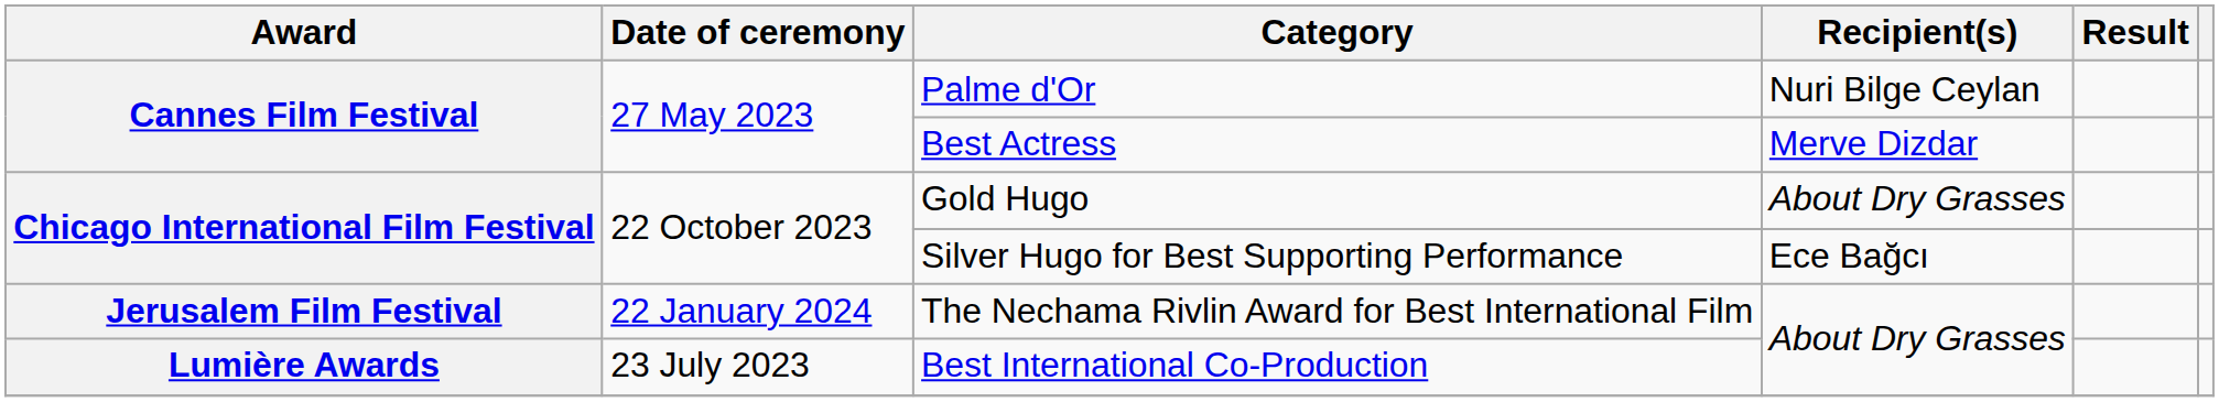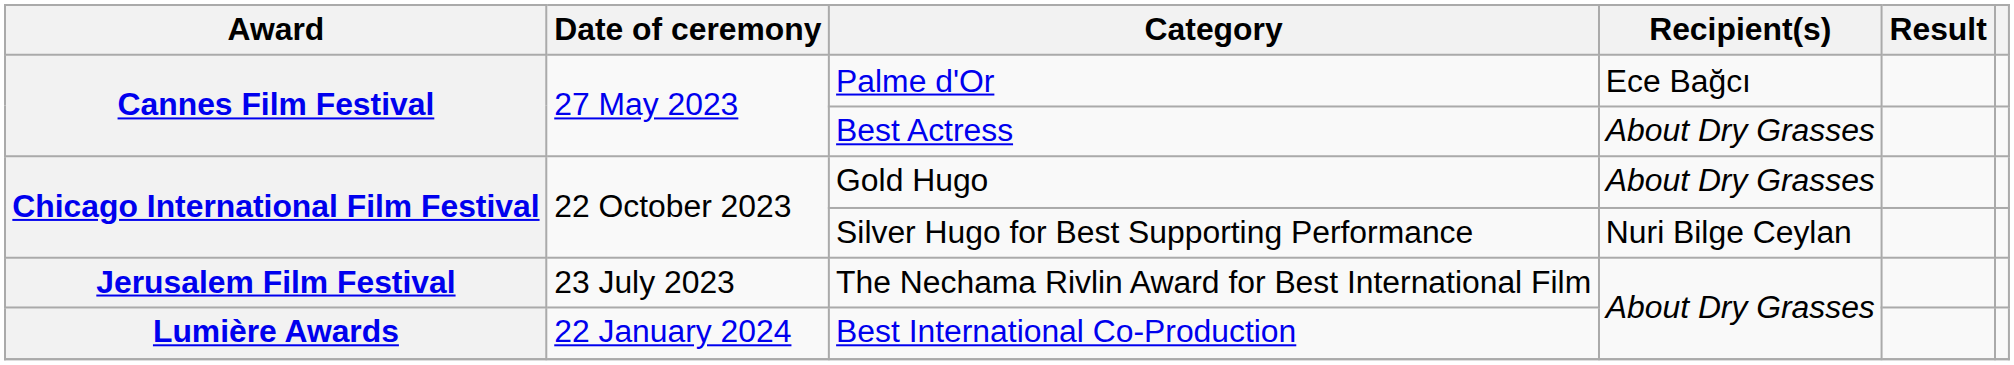 <table class="wikitable sortable plainrowheaders">
 <tr>
 <th scope="col">Award</th>
 <th scope="col">Date of ceremony</th>
 <th scope="col">Category</th>
 <th scope="col">Recipient(s)</th>
 <th scope="col">Result</th>
 <th scope="col" class="unsortable"></th>
 </tr>
 <tr>
 <th rowspan="2" scope="row"><a href='#'>Cannes Film Festival</a></th>
 <td rowspan="2"><a href='#'>27 May 2023</a></td>
 <td><a href='#'>Palme d'Or</a></td>
-<td>Nuri Bilge Ceylan</td>
+<td>Ece Bağcı</td>
 <td></td>
 <td align="center"></td>
 </tr>
 <tr>
 <td><a href='#'>Best Actress</a></td>
-<td><a href='#'>Merve Dizdar</a></td>
+<td><em>About Dry Grasses</em></td>
 <td></td>
 <td align="center"></td>
 </tr>
 <tr>
 <th rowspan="2" scope="row"><a href='#'>Chicago International Film Festival</a></th>
 <td rowspan="2">22 October 2023</td>
 <td>Gold Hugo</td>
 <td><em>About Dry Grasses</em></td>
 <td></td>
 <td align="center"></td>
 </tr>
 <tr>
 <td>Silver Hugo for Best Supporting Performance</td>
-<td>Ece Bağcı</td>
+<td>Nuri Bilge Ceylan</td>
 <td></td>
 <td align="center"></td>
 </tr>
 <tr>
 <th scope="row"><a href='#'>Jerusalem Film Festival</a></th>
-<td><a href='#'>22 January 2024</a></td>
+<td>23 July 2023</td>
 <td>The Nechama Rivlin Award for Best International Film</td>
 <td rowspan="2"><em>About Dry Grasses</em></td>
 <td></td>
 <td align="center"></td>
 </tr>
 <tr>
 <th scope="row"><a href='#'>Lumière Awards</a></th>
-<td>23 July 2023</td>
+<td><a href='#'>22 January 2024</a></td>
 <td><a href='#'>Best International Co-Production</a></td>
 <td></td>
 <td align="center"></td>
 </tr>
 <tr>
 </tr>
 </table>
